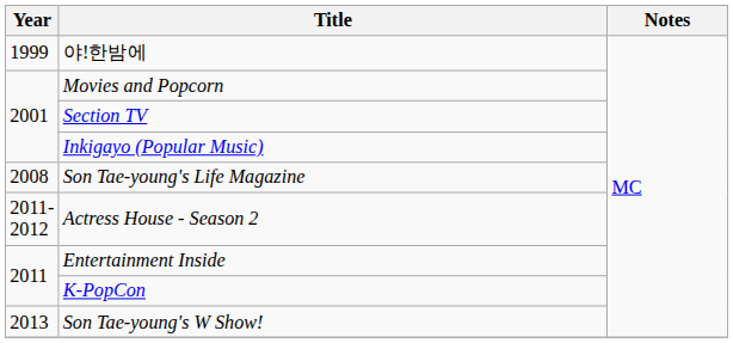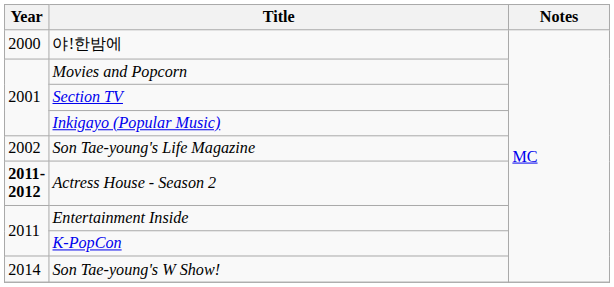 <table class="wikitable" style="width:600px">
 <tr>
 <th width=10>Year</th>
 <th>Title</th>
 <th>Notes</th>
 </tr>
 <tr>
-<td>1999</td>
+<td>2000</td>
 <td>야!한밤에</td>
 <td rowspan="9"><a href='#'>MC</a></td>
 </tr>
 <tr>
 <td rowspan=3>2001</td>
 <td><em>Movies and Popcorn</em></td>
 </tr>
 <tr>
 <td><em><a href='#'>Section TV</a></em></td>
 </tr>
 <tr>
 <td><em><a href='#'>Inkigayo (Popular Music)</a></em></td>
 </tr>
 <tr>
-<td>2008</td>
+<td>2002</td>
 <td><em>Son Tae-young's Life Magazine</em></td>
 </tr>
 <tr>
-<td>2011-2012</td>
+<td><strong>2011-2012</strong></td>
 <td><em>Actress House - Season 2</em></td>
 </tr>
 <tr>
 <td rowspan=2>2011</td>
 <td><em>Entertainment Inside</em></td>
 </tr>
 <tr>
 <td><em><a href='#'>K-PopCon</a></em></td>
 </tr>
 <tr>
-<td>2013</td>
+<td>2014</td>
 <td><em>Son Tae-young's W Show!</em></td>
 </tr>
 <tr>
 </tr>
 </table>
